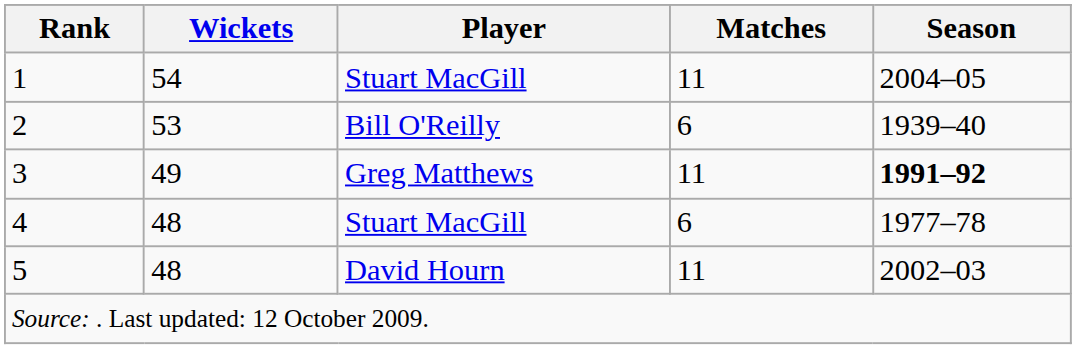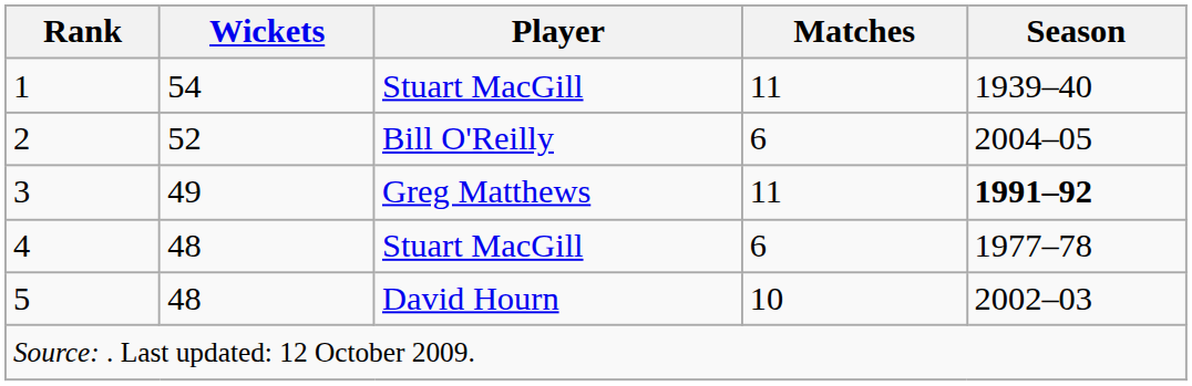 <table class="wikitable" style="width:90%;">
 <tr>
 <th>Rank</th>
 <th><a href='#'>Wickets</a></th>
 <th>Player</th>
 <th>Matches</th>
 <th>Season</th>
 </tr>
 <tr>
 <td>1</td>
 <td>54</td>
 <td><a href='#'>Stuart MacGill</a></td>
 <td>11</td>
-<td>2004–05</td>
+<td>1939–40</td>
 </tr>
 <tr>
 <td>2</td>
-<td>53</td>
+<td>52</td>
 <td><a href='#'>Bill O'Reilly</a></td>
 <td>6</td>
-<td>1939–40</td>
+<td>2004–05</td>
 </tr>
 <tr>
 <td>3</td>
 <td>49</td>
 <td><a href='#'>Greg Matthews</a></td>
 <td>11</td>
 <td><strong>1991–92</strong></td>
 </tr>
 <tr>
 <td>4</td>
 <td>48</td>
 <td><a href='#'>Stuart MacGill</a></td>
 <td>6</td>
 <td>1977–78</td>
 </tr>
 <tr>
 <td>5</td>
 <td>48</td>
 <td><a href='#'>David Hourn</a></td>
-<td>11</td>
+<td>10</td>
 <td>2002–03</td>
 </tr>
 <tr>
 <td colspan=5><small><em>Source: </em>. Last updated: 12 October 2009.</small></td>
 </tr>
 </table>
